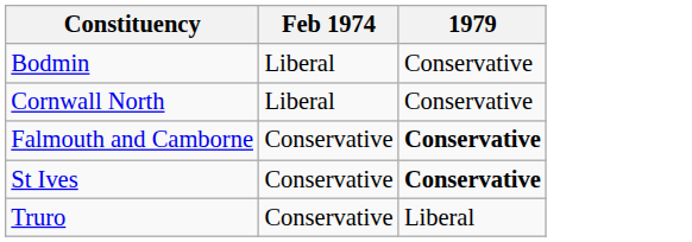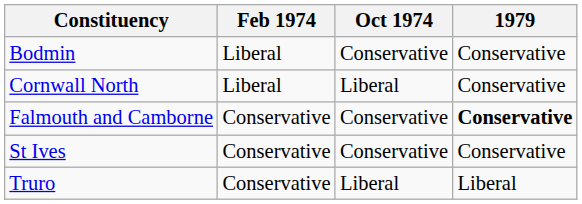 <table class="wikitable">
 <tr>
 <th>Constituency</th>
 <th>Feb 1974</th>
+<th>Oct 1974</th>
 <th>1979</th>
 </tr>
 <tr>
 <td><a href='#'>Bodmin</a></td>
 <td bgcolor=>Liberal</td>
 <td bgcolor=>Conservative</td>
+<td bgcolor=>Conservative</td>
 </tr>
 <tr>
 <td><a href='#'>Cornwall North</a></td>
+<td bgcolor=>Liberal</td>
 <td bgcolor=>Liberal</td>
 <td bgcolor=>Conservative</td>
 </tr>
 <tr>
 <td><a href='#'>Falmouth and Camborne</a></td>
 <td bgcolor=>Conservative</td>
+<td bgcolor=>Conservative</td>
 <td bgcolor=><strong>Conservative</strong></td>
 </tr>
 <tr>
 <td><a href='#'>St Ives</a></td>
 <td bgcolor=>Conservative</td>
-<td bgcolor=><strong>Conservative</strong></td>
+<td bgcolor=>Conservative</td>
+<td bgcolor=>Conservative</td>
 </tr>
 <tr>
 <td><a href='#'>Truro</a></td>
 <td bgcolor=>Conservative</td>
 <td bgcolor=>Liberal</td>
+<td bgcolor=>Liberal</td>
 </tr>
 </table>
